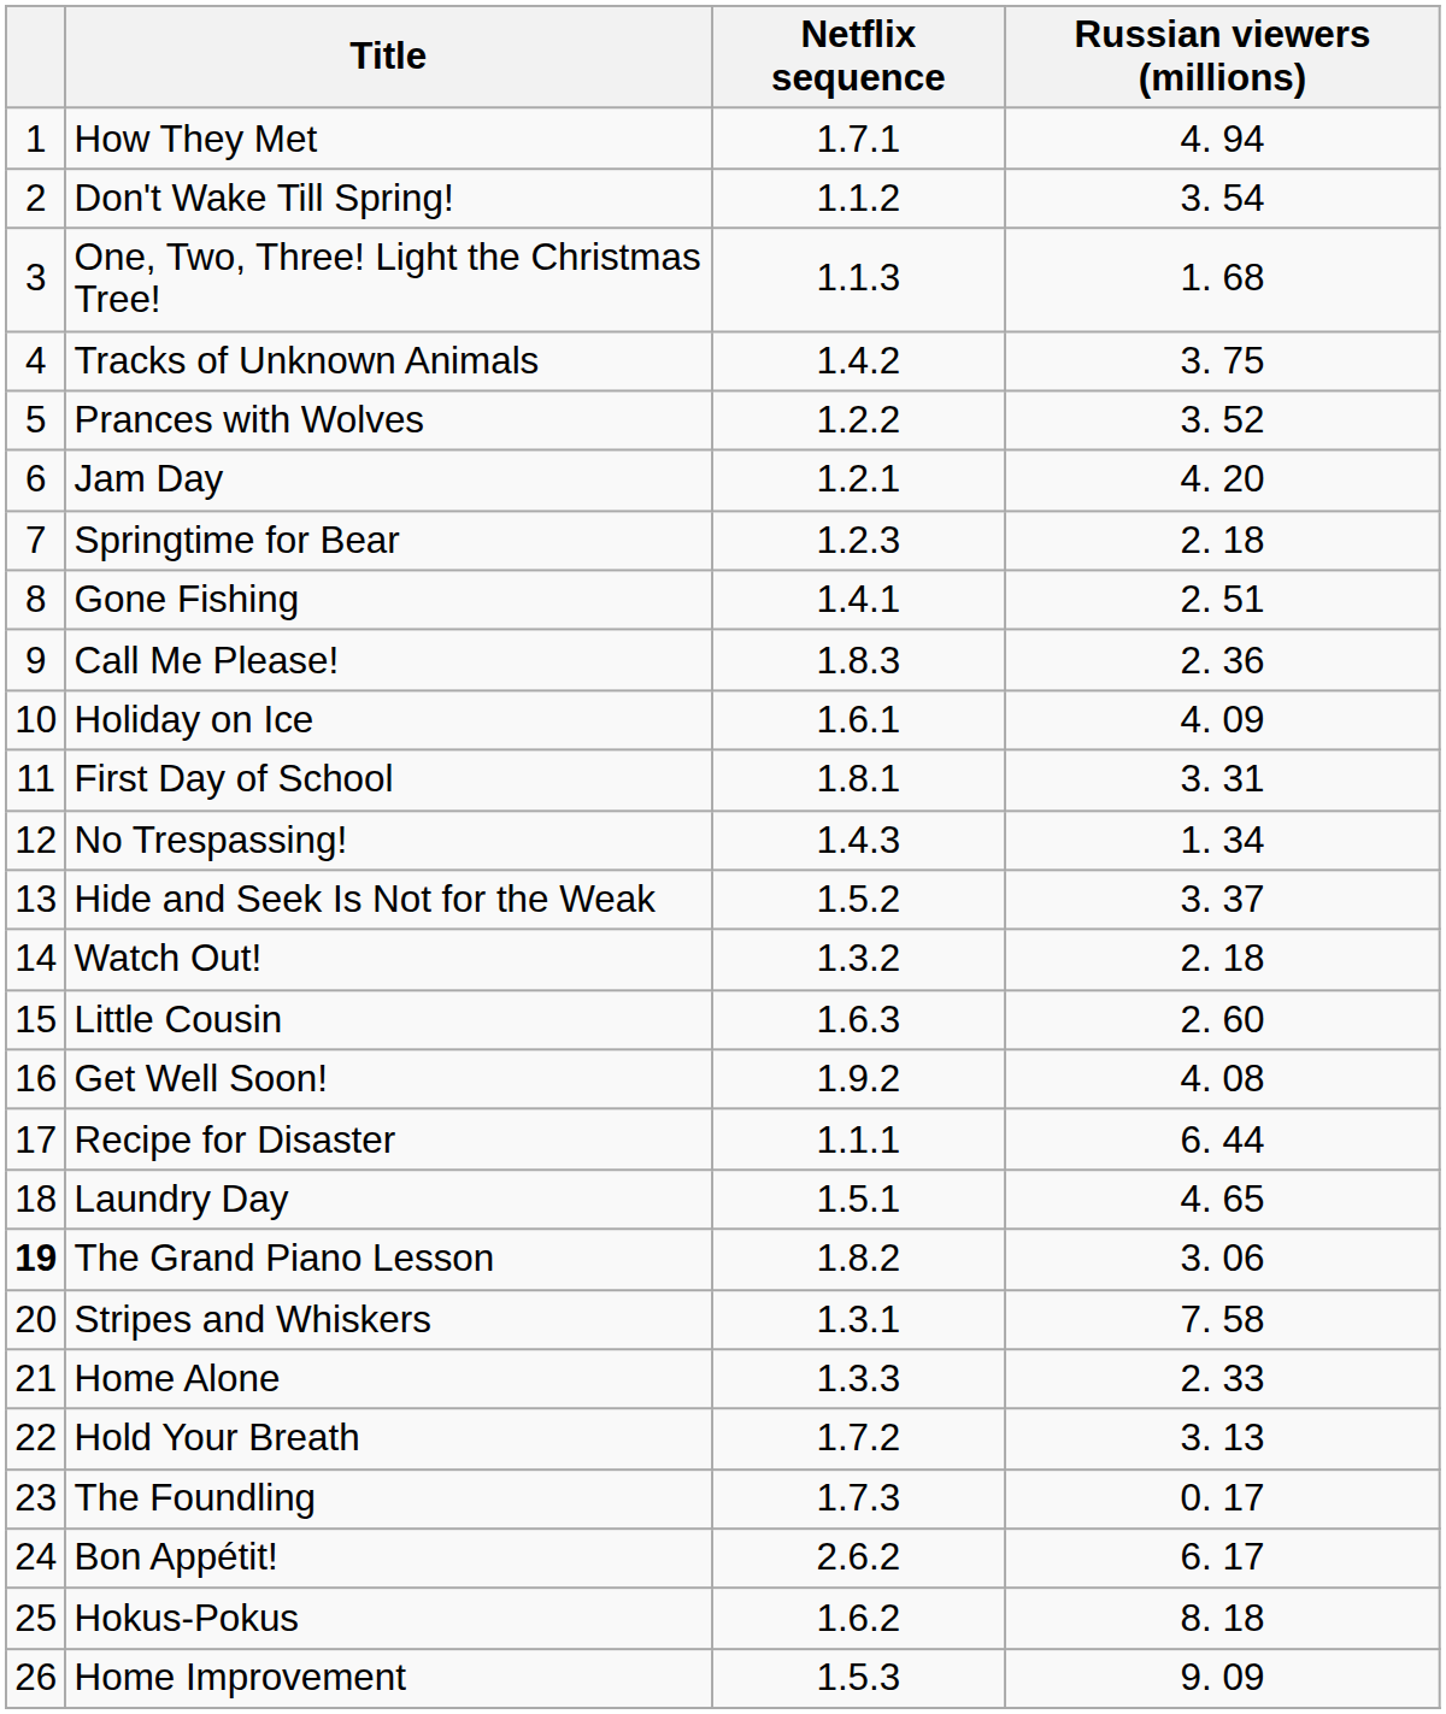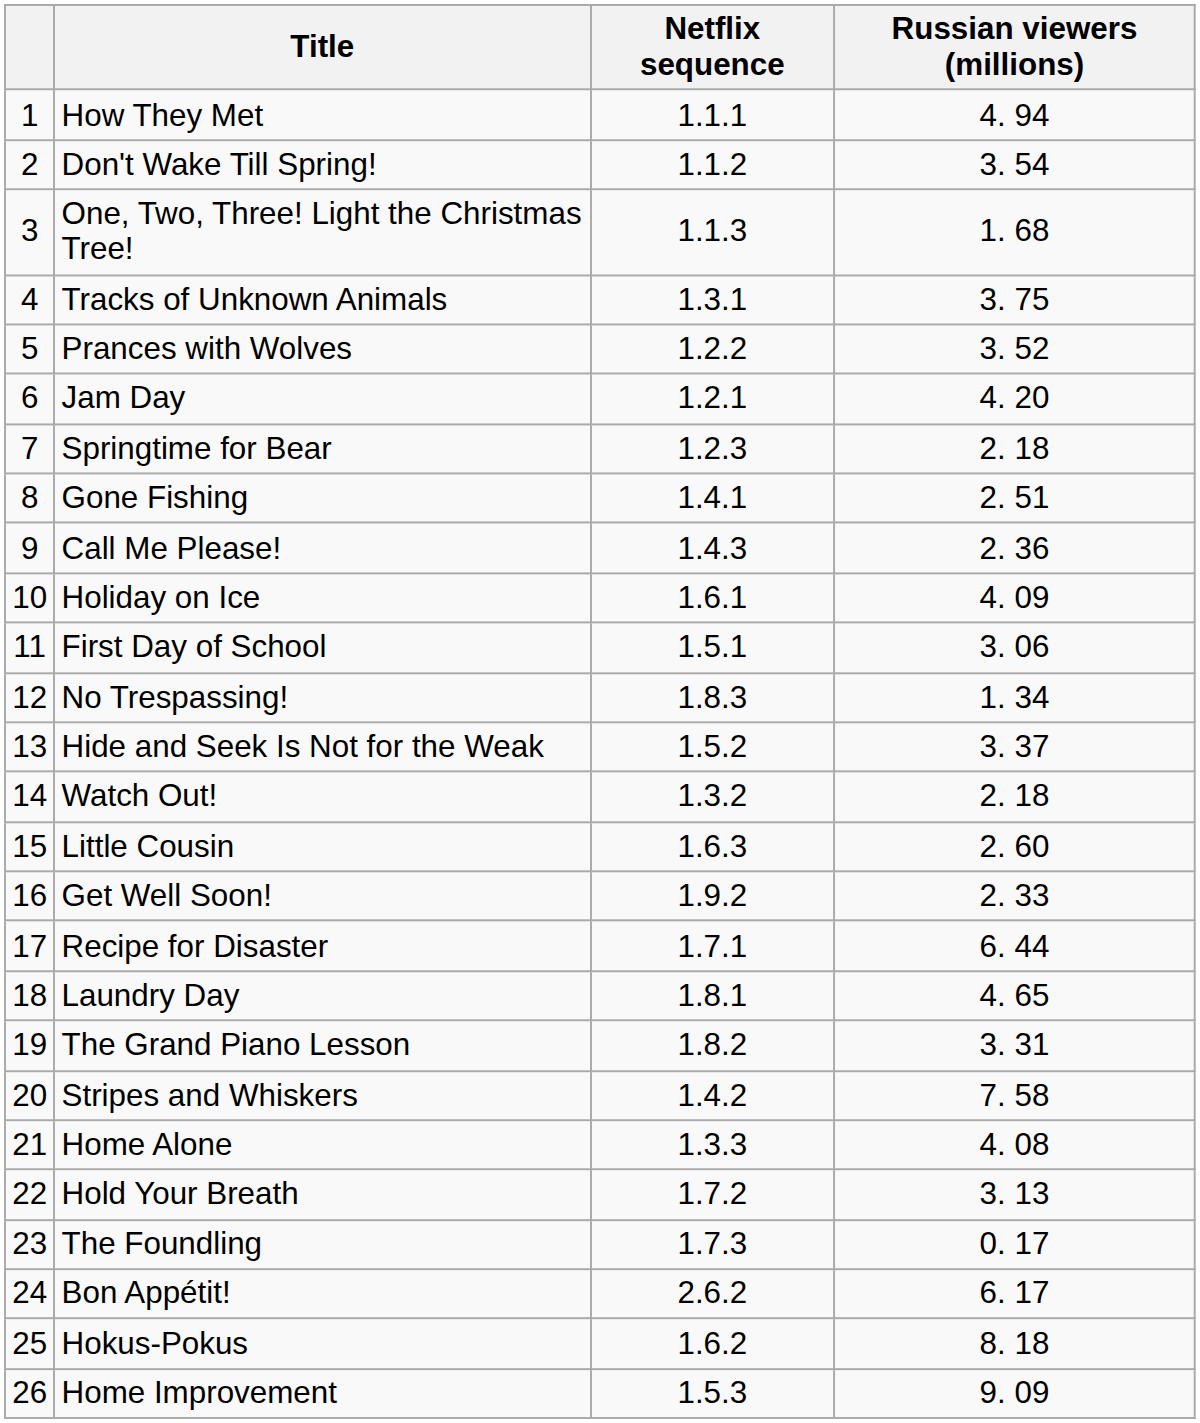 <table class="wikitable sortable mw-collapsible" style="text-align: center">
 <tr>
 <th></th>
 <th>Title</th>
 <th>Netflix sequence</th>
 <th>Russian viewers (millions)</th>
 </tr>
 <tr>
 <td>1</td>
 <td align="left">How They Met</td>
-<td>1.7.1</td>
+<td>1.1.1</td>
 <td>4. 94</td>
 </tr>
 <tr Title>
 <td>2</td>
 <td align="left">Don't Wake Till Spring!</td>
 <td>1.1.2</td>
 <td>3. 54</td>
 </tr>
 <tr>
 <td>3</td>
 <td align="left">One, Two, Three! Light the Christmas Tree!</td>
 <td>1.1.3</td>
 <td>1. 68</td>
 </tr>
 <tr>
 <td>4</td>
 <td align="left">Tracks of Unknown Animals</td>
-<td>1.4.2</td>
+<td>1.3.1</td>
 <td>3. 75</td>
 </tr>
 <tr>
 <td>5</td>
 <td align="left">Prances with Wolves</td>
 <td>1.2.2</td>
 <td>3. 52</td>
 </tr>
 <tr>
 <td>6</td>
 <td align="left">Jam Day</td>
 <td>1.2.1</td>
 <td>4. 20</td>
 </tr>
 <tr>
 <td>7</td>
 <td align="left">Springtime for Bear</td>
 <td>1.2.3</td>
 <td>2. 18</td>
 </tr>
 <tr>
 <td>8</td>
 <td align="left">Gone Fishing</td>
 <td>1.4.1</td>
 <td>2. 51</td>
 </tr>
 <tr>
 <td>9</td>
 <td align="left">Call Me Please!</td>
-<td>1.8.3</td>
+<td>1.4.3</td>
 <td>2. 36</td>
 </tr>
 <tr>
 <td>10</td>
 <td align="left">Holiday on Ice</td>
 <td>1.6.1</td>
 <td>4. 09</td>
 </tr>
 <tr>
 <td>11</td>
 <td align="left">First Day of School</td>
-<td>1.8.1</td>
-<td>3. 31</td>
+<td>1.5.1</td>
+<td>3. 06</td>
 </tr>
 <tr>
 <td>12</td>
 <td align="left">No Trespassing!</td>
-<td>1.4.3</td>
+<td>1.8.3</td>
 <td>1. 34</td>
 </tr>
 <tr>
 <td>13</td>
 <td align="left">Hide and Seek Is Not for the Weak</td>
 <td>1.5.2</td>
 <td>3. 37</td>
 </tr>
 <tr>
 <td>14</td>
 <td align="left">Watch Out!</td>
 <td>1.3.2</td>
 <td>2. 18</td>
 </tr>
 <tr>
 <td>15</td>
 <td align="left">Little Cousin</td>
 <td>1.6.3</td>
 <td>2. 60</td>
 </tr>
 <tr>
 <td>16</td>
 <td align="left">Get Well Soon!</td>
 <td>1.9.2</td>
-<td>4. 08</td>
+<td>2. 33</td>
 </tr>
 <tr>
 <td>17</td>
 <td align="left">Recipe for Disaster</td>
-<td>1.1.1</td>
+<td>1.7.1</td>
 <td>6. 44</td>
 </tr>
 <tr>
 <td>18</td>
 <td align="left">Laundry Day</td>
-<td>1.5.1</td>
+<td>1.8.1</td>
 <td>4. 65</td>
 </tr>
 <tr>
-<td><strong>19</strong></td>
+<td>19</td>
 <td align="left">The Grand Piano Lesson</td>
 <td>1.8.2</td>
-<td>3. 06</td>
+<td>3. 31</td>
 </tr>
 <tr>
 <td>20</td>
 <td align="left">Stripes and Whiskers</td>
-<td>1.3.1</td>
+<td>1.4.2</td>
 <td>7. 58</td>
 </tr>
 <tr>
 <td>21</td>
 <td align="left">Home Alone</td>
 <td>1.3.3</td>
-<td>2. 33</td>
+<td>4. 08</td>
 </tr>
 <tr>
 <td>22</td>
 <td align="left">Hold Your Breath</td>
 <td>1.7.2</td>
 <td>3. 13</td>
 </tr>
 <tr>
 <td>23</td>
 <td align="left">The Foundling</td>
 <td>1.7.3</td>
 <td>0. 17</td>
 </tr>
 <tr>
 <td>24</td>
 <td align="left">Bon Appétit!</td>
 <td>2.6.2</td>
 <td>6. 17</td>
 </tr>
 <tr>
 <td>25</td>
 <td align="left">Hokus-Pokus</td>
 <td>1.6.2</td>
 <td>8. 18</td>
 </tr>
 <tr>
 <td>26</td>
 <td align="left">Home Improvement</td>
 <td>1.5.3</td>
 <td>9. 09</td>
 </tr>
 <tr>
 </tr>
 </table>
